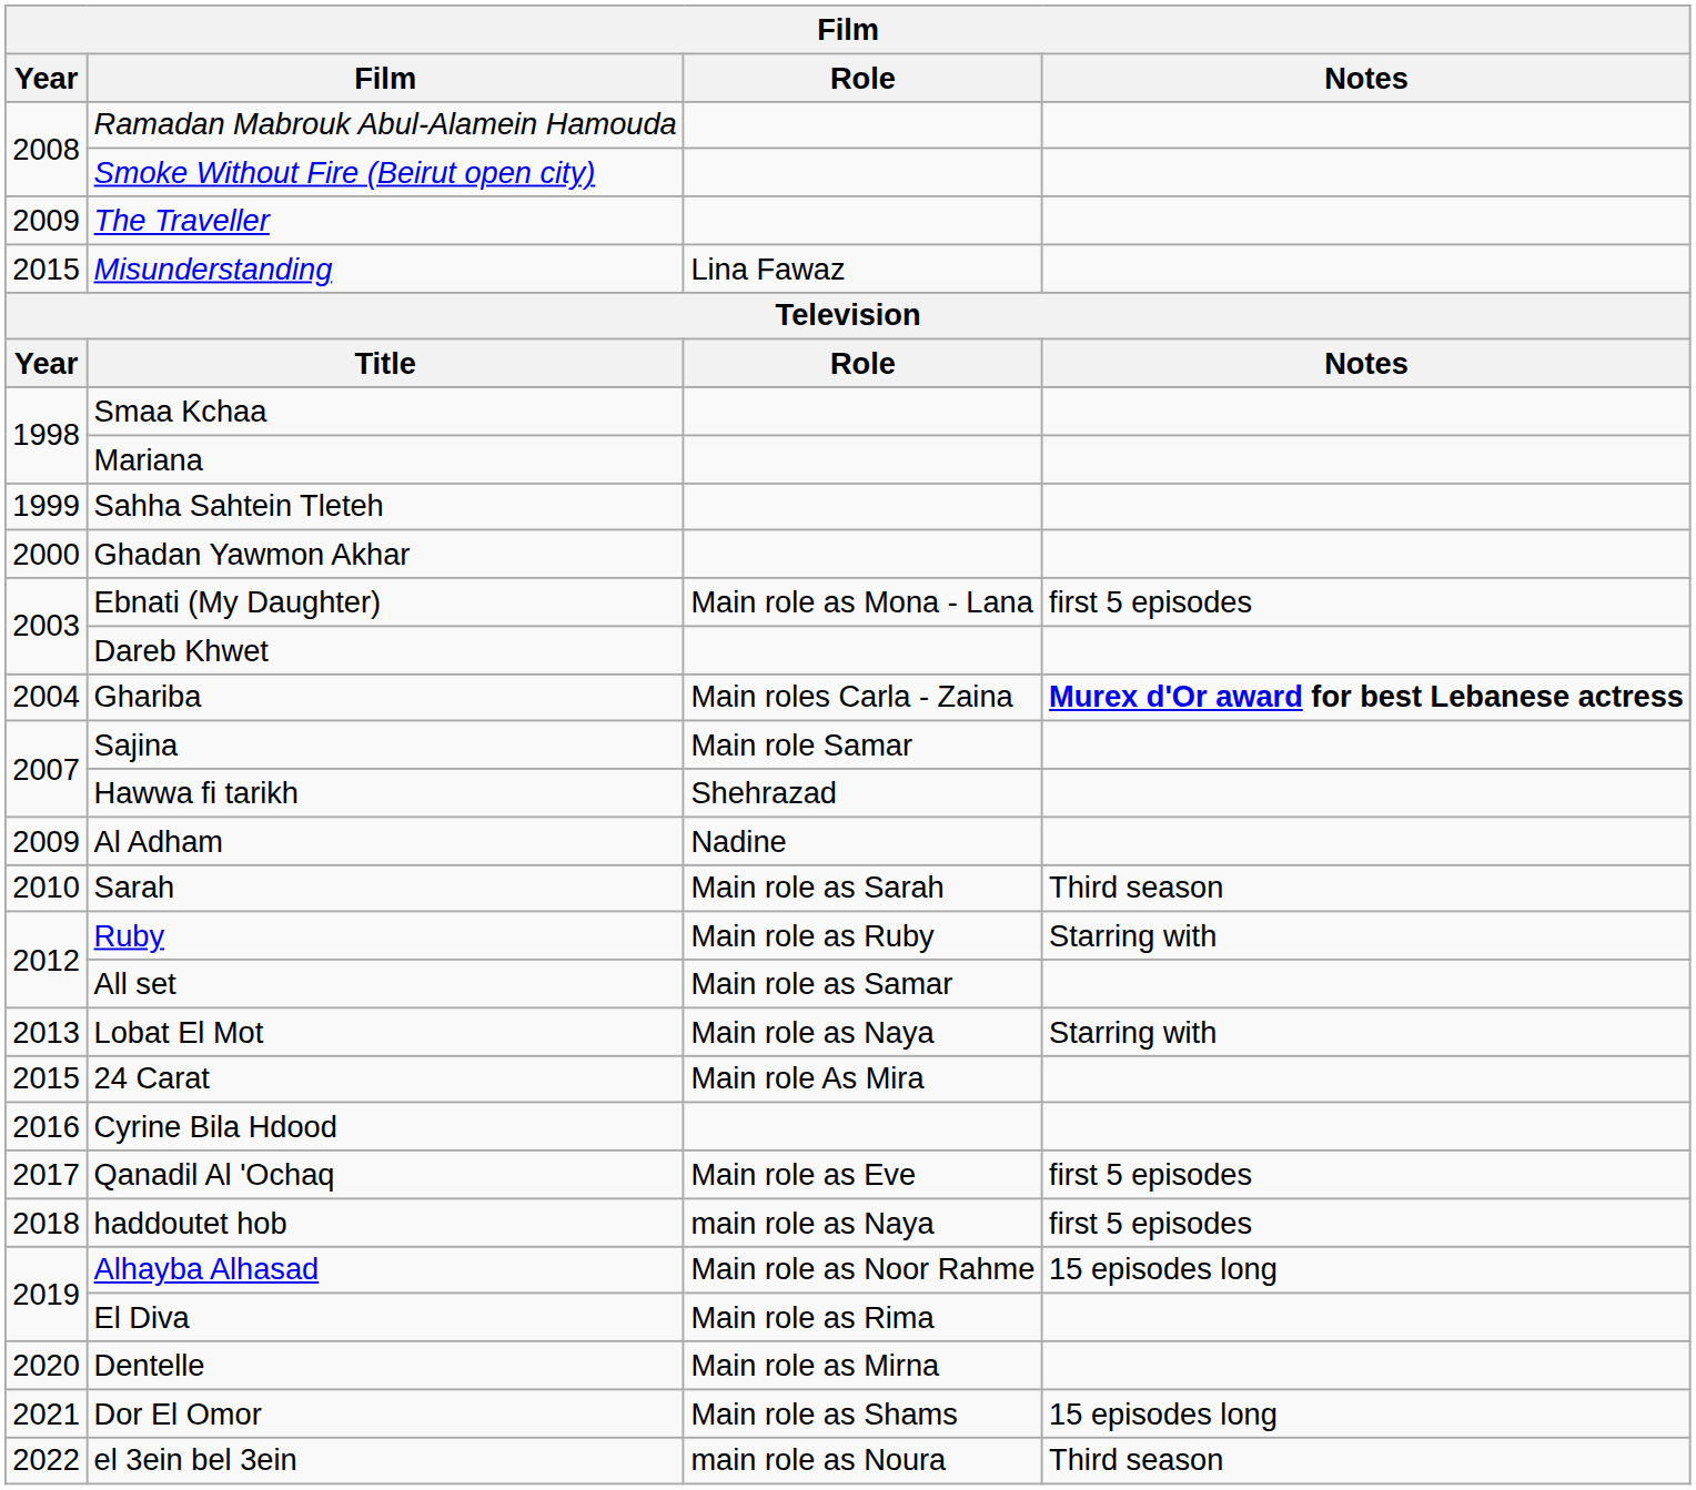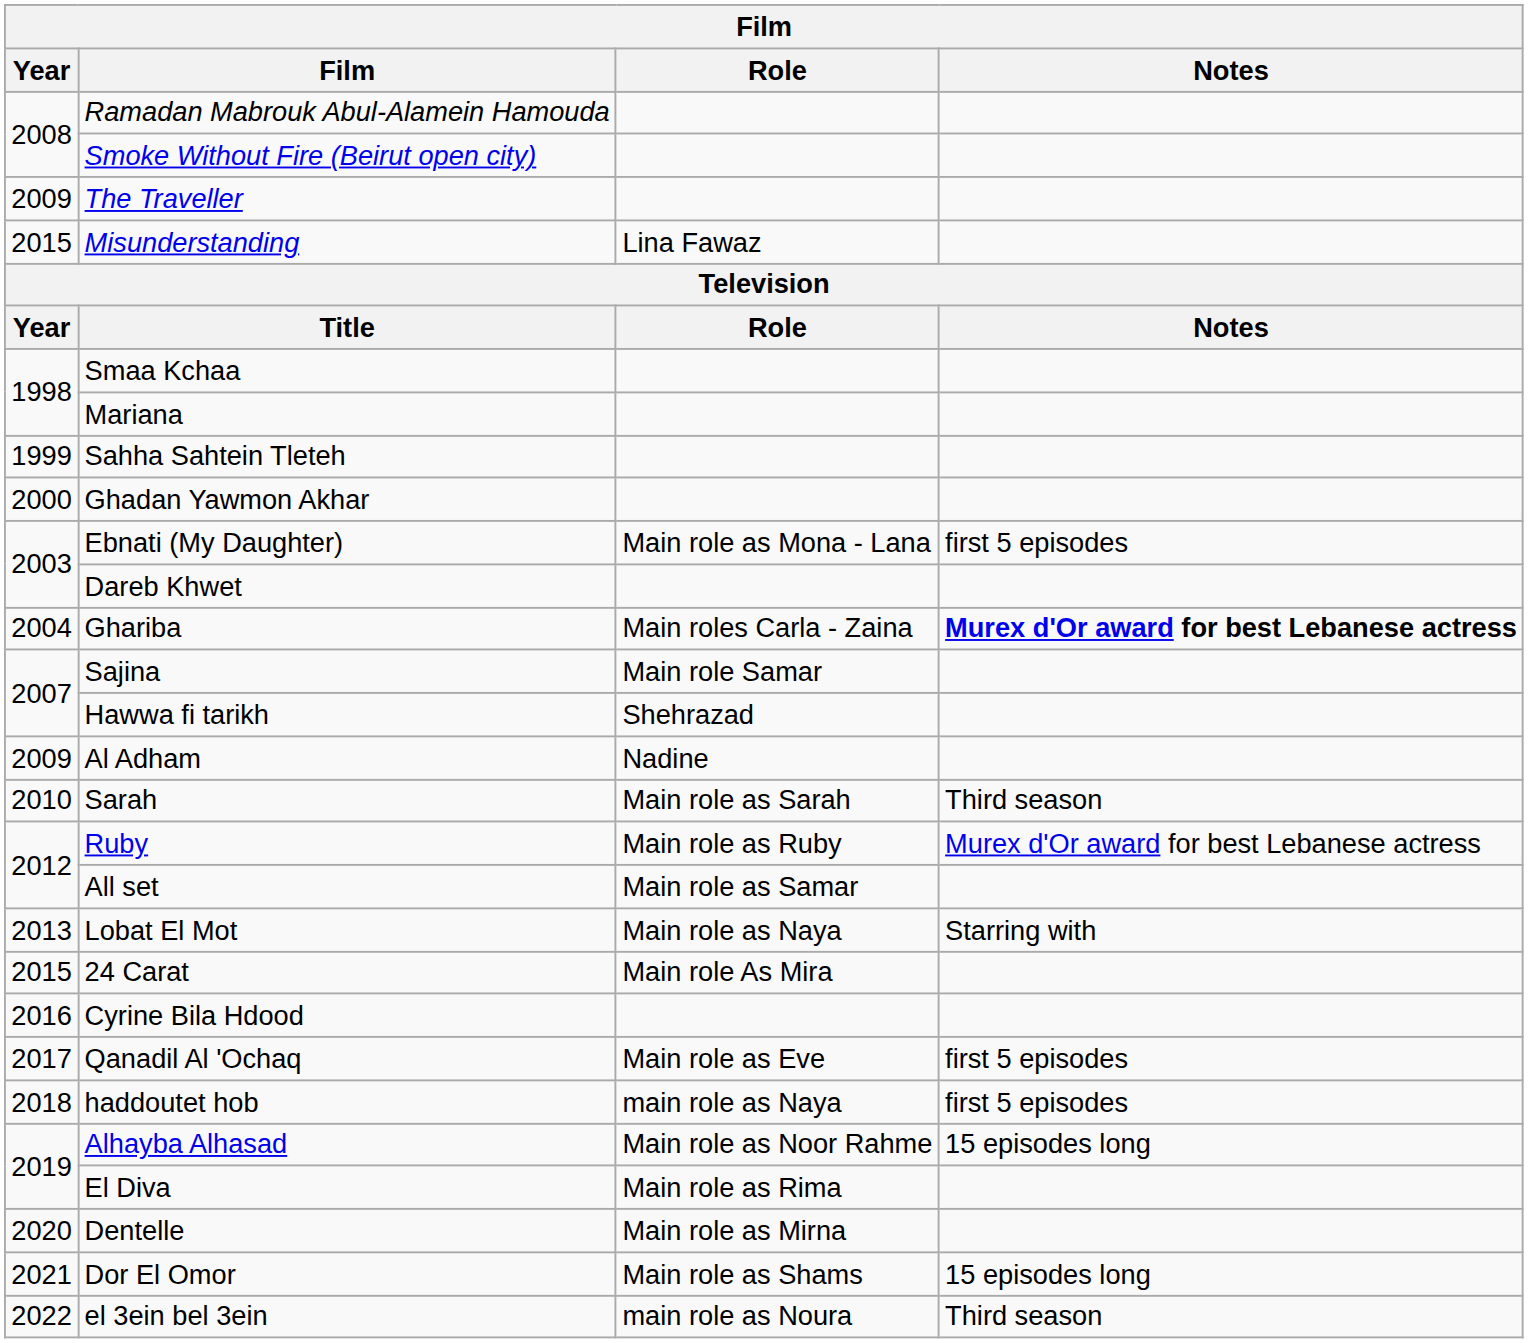 <table class="wikitable" style="font-size:90%">
 <tr>
 <th colspan=4>Film</th>
 </tr>
 <tr>
 <th>Year</th>
 <th>Film</th>
 <th>Role</th>
 <th>Notes</th>
 </tr>
 <tr>
 <td rowspan="2">2008</td>
 <td><em>Ramadan Mabrouk Abul-Alamein Hamouda</em></td>
 <td></td>
 <td></td>
 </tr>
 <tr>
 <td><em><a href='#'>Smoke Without Fire (Beirut open city)</a></em></td>
 <td></td>
 <td></td>
 </tr>
 <tr>
 <td>2009</td>
 <td><em><a href='#'>The Traveller</a></em></td>
 <td></td>
 <td></td>
 </tr>
 <tr>
 <td>2015</td>
 <td><em><a href='#'>Misunderstanding</a></em></td>
 <td>Lina Fawaz</td>
 <td></td>
 </tr>
 <tr>
 <th colspan=4>Television</th>
 </tr>
 <tr>
 <th>Year</th>
 <th>Title</th>
 <th>Role</th>
 <th>Notes</th>
 </tr>
 <tr>
 <td rowspan="2">1998</td>
 <td>Smaa Kchaa</td>
 <td></td>
 <td></td>
 </tr>
 <tr>
 <td>Mariana</td>
 <td></td>
 <td></td>
 </tr>
 <tr>
 <td>1999</td>
 <td>Sahha Sahtein Tleteh</td>
 <td></td>
 <td></td>
 </tr>
 <tr>
 <td>2000</td>
 <td>Ghadan Yawmon Akhar</td>
 <td></td>
 <td></td>
 </tr>
 <tr>
 <td rowspan="2">2003</td>
 <td>Ebnati (My Daughter)</td>
 <td>Main role as Mona - Lana</td>
 <td>first 5 episodes</td>
 </tr>
 <tr>
 <td>Dareb Khwet</td>
 <td></td>
 <td></td>
 </tr>
 <tr>
 <td>2004</td>
 <td>Ghariba</td>
 <td>Main roles Carla - Zaina</td>
 <td><strong><a href='#'>Murex d'Or award</a> for best Lebanese actress</strong></td>
 </tr>
 <tr>
 <td rowspan="2">2007</td>
 <td>Sajina</td>
 <td>Main role Samar</td>
 <td></td>
 </tr>
 <tr>
 <td>Hawwa fi tarikh</td>
 <td>Shehrazad</td>
 <td></td>
 </tr>
 <tr>
 <td>2009</td>
 <td>Al Adham</td>
 <td>Nadine</td>
 <td></td>
 </tr>
 <tr>
 <td>2010</td>
 <td>Sarah</td>
 <td>Main role as Sarah</td>
 <td>Third season</td>
 </tr>
 <tr>
 <td rowspan=2>2012</td>
 <td><a href='#'>Ruby</a></td>
 <td>Main role as Ruby</td>
-<td>Starring with </td>
+<td><a href='#'>Murex d'Or award</a> for best Lebanese actress</td>
 </tr>
 <tr>
 <td>All set</td>
 <td>Main role as Samar</td>
 <td></td>
 </tr>
 <tr>
 <td>2013</td>
 <td>Lobat El Mot</td>
 <td>Main role as Naya</td>
 <td>Starring with </td>
 </tr>
 <tr>
 <td>2015</td>
 <td>24 Carat</td>
 <td>Main role As Mira</td>
 <td></td>
 </tr>
 <tr>
 <td>2016</td>
 <td>Cyrine Bila Hdood</td>
 <td></td>
 <td></td>
 </tr>
 <tr>
 <td>2017</td>
 <td>Qanadil Al 'Ochaq</td>
 <td>Main role as Eve</td>
 <td>first 5 episodes</td>
 </tr>
 <tr>
 <td>2018</td>
 <td>haddoutet hob</td>
 <td>main role as Naya</td>
 <td>first 5 episodes</td>
 </tr>
 <tr>
 <td rowspan=2>2019</td>
 <td><a href='#'>Alhayba Alhasad</a></td>
 <td>Main role as Noor Rahme</td>
 <td>15 episodes long</td>
 </tr>
 <tr>
 <td>El Diva</td>
 <td>Main role as Rima</td>
 <td></td>
 </tr>
 <tr>
 <td>2020</td>
 <td>Dentelle</td>
 <td>Main role as Mirna</td>
 <td></td>
 </tr>
 <tr>
 <td>2021</td>
 <td>Dor El Omor</td>
 <td>Main role as Shams</td>
 <td>15 episodes long</td>
 </tr>
 <tr>
 <td>2022</td>
 <td>el 3ein bel 3ein</td>
 <td>main role as Noura</td>
 <td>Third season</td>
 </tr>
 </table>
